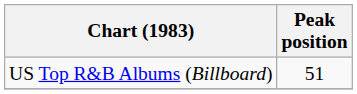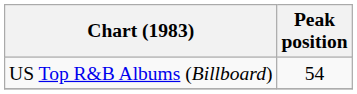 <table class="wikitable">
 <tr>
 <th>Chart (1983)</th>
 <th>Peak<br>position</th>
 </tr>
 <tr>
 <td>US <a href='#'>Top R&B Albums</a> (<em>Billboard</em>)</td>
-<td align=center>51</td>
+<td align=center>54</td>
 </tr>
 <tr>
 </tr>
 </table>
